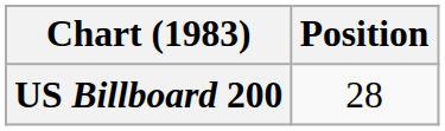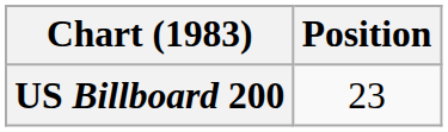 <table class="wikitable plainrowheaders" style="text-align:center">
 <tr>
 <th>Chart (1983)</th>
 <th>Position</th>
 </tr>
 <tr>
 <th scope="row">US <em>Billboard</em> 200</th>
-<td>28</td>
+<td>23</td>
 </tr>
 </table>
